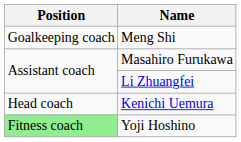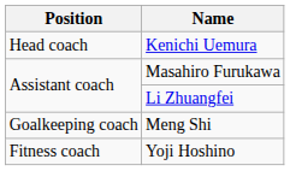 <table class="wikitable">
 <tr>
 <th>Position</th>
 <th>Name</th>
 </tr>
 <tr>
-<td>Goalkeeping coach</td>
-<td> Meng Shi</td>
+<td>Head coach</td>
+<td> <a href='#'>Kenichi Uemura</a></td>
 </tr>
 <tr>
 <td rowspan=2>Assistant coach</td>
 <td> Masahiro Furukawa</td>
 </tr>
 <tr>
 <td> <a href='#'>Li Zhuangfei</a></td>
 </tr>
 <tr>
-<td>Head coach</td>
-<td> <a href='#'>Kenichi Uemura</a></td>
+<td>Goalkeeping coach</td>
+<td> Meng Shi</td>
 </tr>
 <tr>
-<td style="background: lightgreen;">Fitness coach</td>
+<td>Fitness coach</td>
 <td> Yoji Hoshino</td>
 </tr>
 </table>
